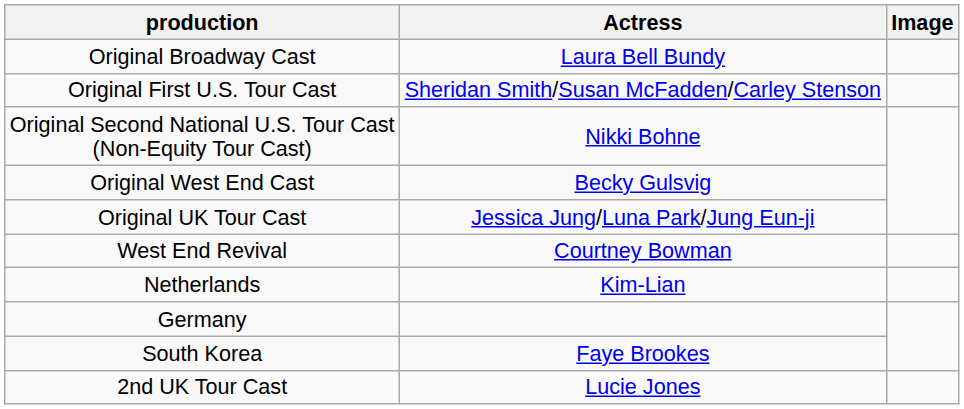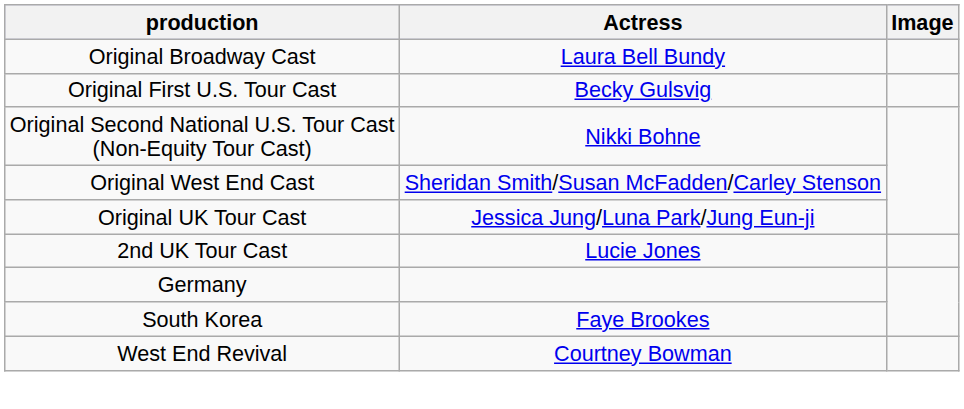 <table class="wikitable sortable" style="font-size:90%; text-align: center;">
 <tr bgcolor="#ccccff">
 <th>production</th>
 <th>Actress</th>
 <th>Image</th>
 </tr>
 <tr>
 <td>Original Broadway Cast</td>
 <td><a href='#'>Laura Bell Bundy</a></td>
 <td></td>
 </tr>
 <tr>
 <td>Original First U.S. Tour Cast</td>
-<td><a href='#'>Sheridan Smith</a>/<a href='#'>Susan McFadden</a>/<a href='#'>Carley Stenson</a></td>
+<td><a href='#'>Becky Gulsvig</a></td>
 <td></td>
 </tr>
 <tr>
 <td>Original Second National U.S. Tour Cast<br>(Non-Equity Tour Cast)</td>
 <td><a href='#'>Nikki Bohne</a></td>
 <td rowspan="3"></td>
 </tr>
 <tr>
 <td>Original West End Cast</td>
-<td><a href='#'>Becky Gulsvig</a></td>
+<td><a href='#'>Sheridan Smith</a>/<a href='#'>Susan McFadden</a>/<a href='#'>Carley Stenson</a></td>
 </tr>
 <tr>
 <td>Original UK Tour Cast</td>
 <td><a href='#'>Jessica Jung</a>/<a href='#'>Luna Park</a>/<a href='#'>Jung Eun-ji</a></td>
 </tr>
 <tr>
-<td>West End Revival</td>
-<td><a href='#'>Courtney Bowman</a></td>
-<td></td>
-</tr>
-<tr>
-<td>Netherlands</td>
-<td><a href='#'>Kim-Lian</a></td>
+<td>2nd UK Tour Cast</td>
+<td><a href='#'>Lucie Jones</a></td>
 <td></td>
 </tr>
 <tr>
 <td>Germany</td>
 <td></td>
 <td rowspan="2"></td>
 </tr>
 <tr>
 <td>South Korea</td>
 <td><a href='#'>Faye Brookes</a></td>
 </tr>
 <tr>
-<td>2nd UK Tour Cast</td>
-<td><a href='#'>Lucie Jones</a></td>
+<td>West End Revival</td>
+<td><a href='#'>Courtney Bowman</a></td>
 <td></td>
 </tr>
 </table>
